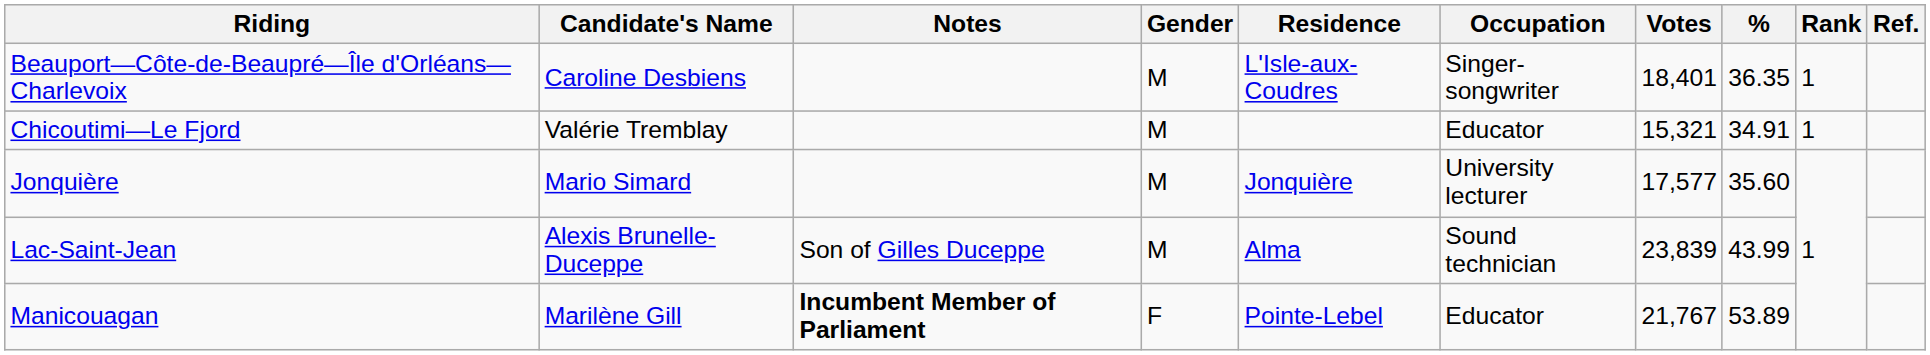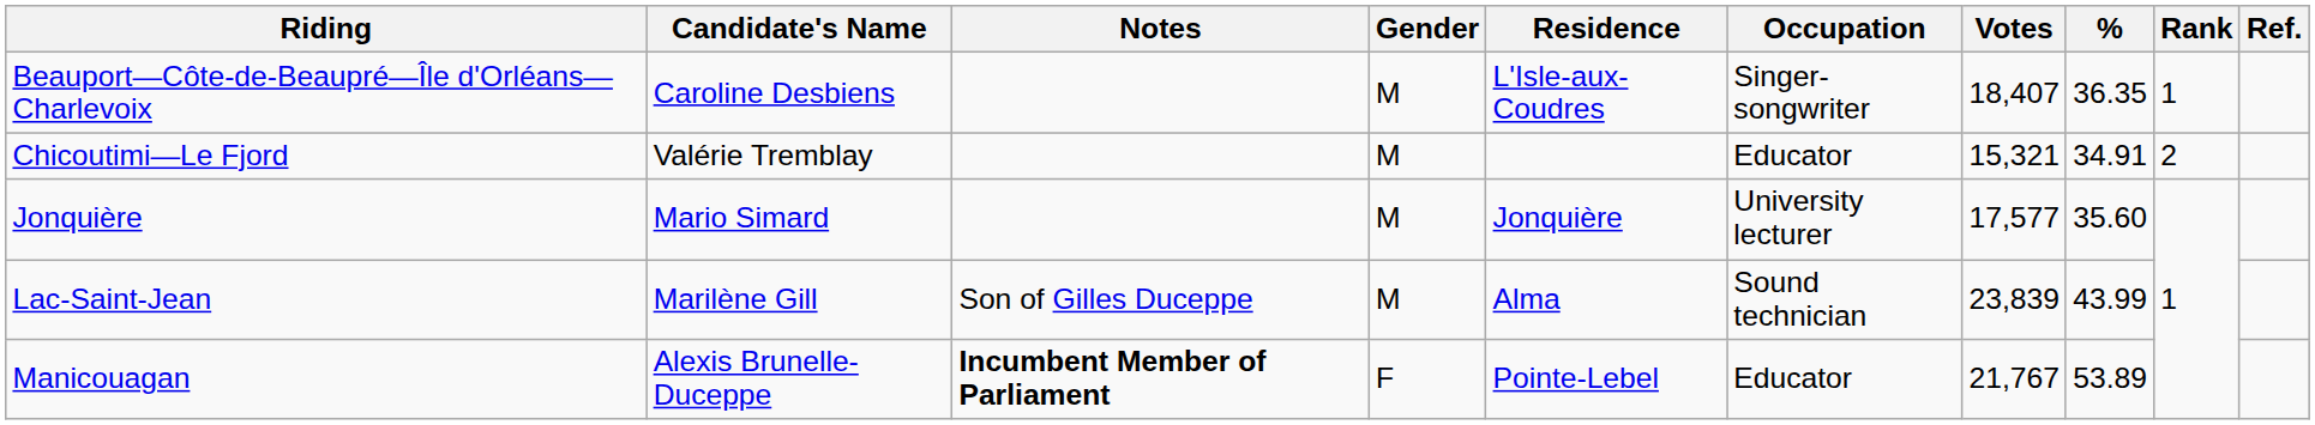 <table class="wikitable sortable">
 <tr>
 <th>Riding</th>
 <th>Candidate's Name</th>
 <th>Notes</th>
 <th>Gender</th>
 <th>Residence</th>
 <th>Occupation</th>
 <th>Votes</th>
 <th>%</th>
 <th>Rank</th>
 <th>Ref.</th>
 </tr>
 <tr>
 <td><a href='#'>Beauport—Côte-de-Beaupré—Île d'Orléans—Charlevoix</a></td>
 <td><a href='#'>Caroline Desbiens</a></td>
 <td></td>
 <td>M</td>
 <td><a href='#'>L'Isle-aux-Coudres</a></td>
 <td>Singer-songwriter</td>
-<td>18,401</td>
+<td>18,407</td>
 <td>36.35</td>
 <td>1</td>
 <td></td>
 </tr>
 <tr>
 <td><a href='#'>Chicoutimi—Le Fjord</a></td>
 <td>Valérie Tremblay</td>
 <td></td>
 <td>M</td>
 <td></td>
 <td>Educator</td>
 <td>15,321</td>
 <td>34.91</td>
-<td>1</td>
+<td>2</td>
 <td></td>
 </tr>
 <tr>
 <td><a href='#'>Jonquière</a></td>
 <td><a href='#'>Mario Simard</a></td>
 <td></td>
 <td>M</td>
 <td><a href='#'>Jonquière</a></td>
 <td>University lecturer</td>
 <td>17,577</td>
 <td>35.60</td>
 <td rowspan="3">1</td>
 <td></td>
 </tr>
 <tr>
 <td><a href='#'>Lac-Saint-Jean</a></td>
-<td><a href='#'>Alexis Brunelle-Duceppe</a></td>
+<td><a href='#'>Marilène Gill</a></td>
 <td>Son of <a href='#'>Gilles Duceppe</a></td>
 <td>M</td>
 <td><a href='#'>Alma</a></td>
 <td>Sound technician</td>
 <td>23,839</td>
 <td>43.99</td>
 <td></td>
 </tr>
 <tr>
 <td><a href='#'>Manicouagan</a></td>
-<td><a href='#'>Marilène Gill</a></td>
+<td><a href='#'>Alexis Brunelle-Duceppe</a></td>
 <td><strong>Incumbent Member of Parliament</strong></td>
 <td>F</td>
 <td><a href='#'>Pointe-Lebel</a></td>
 <td>Educator</td>
 <td>21,767</td>
 <td>53.89</td>
 <td></td>
 </tr>
 </table>
